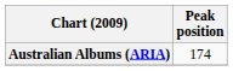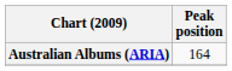 <table class="wikitable sortable plainrowheaders" style="text-align:center">
 <tr>
 <th>Chart (2009)</th>
 <th>Peak<br>position</th>
 </tr>
 <tr>
 <th scope="row">Australian Albums (<a href='#'>ARIA</a>)</th>
-<td>174</td>
+<td>164</td>
 </tr>
 <tr>
 </tr>
 <tr>
 </tr>
 <tr>
 </tr>
 <tr>
 </tr>
 <tr>
 </tr>
 </table>
